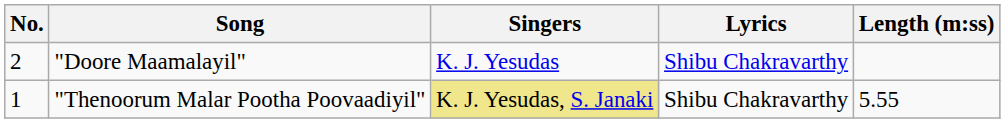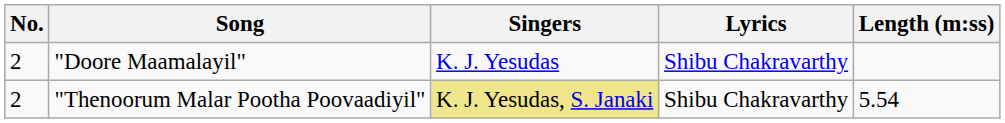 <table class="wikitable" style="font-size:95%;">
 <tr>
 <th>No.</th>
 <th>Song</th>
 <th>Singers</th>
 <th>Lyrics</th>
 <th>Length (m:ss)</th>
 </tr>
 <tr>
 <td>2</td>
 <td>"Doore Maamalayil"</td>
 <td><a href='#'>K. J. Yesudas</a></td>
 <td><a href='#'>Shibu Chakravarthy</a></td>
 <td></td>
 </tr>
 <tr>
-<td>1</td>
+<td>2</td>
 <td>"Thenoorum Malar Pootha Poovaadiyil"</td>
 <td style="background: khaki;">K. J. Yesudas, <a href='#'>S. Janaki</a></td>
 <td>Shibu Chakravarthy</td>
-<td>5.55</td>
+<td>5.54</td>
 </tr>
 </table>
